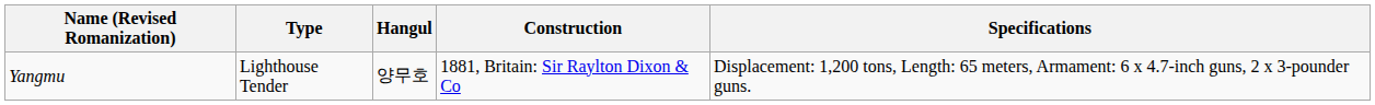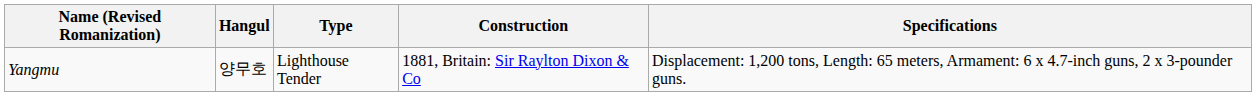 <table class="wikitable">
 <tr>
 <th>Name (Revised Romanization)</th>
+<th>Hangul</th>
 <th>Type</th>
-<th>Hangul</th>
 <th>Construction</th>
 <th>Specifications</th>
 </tr>
 <tr>
 <td><em>Yangmu</em></td>
+<td>양무호</td>
 <td>Lighthouse Tender</td>
-<td>양무호</td>
 <td>1881, Britain: <a href='#'>Sir Raylton Dixon & Co</a></td>
 <td>Displacement: 1,200 tons, Length: 65 meters, Armament: 6 x 4.7-inch guns, 2 x 3-pounder guns.</td>
 </tr>
 </table>
